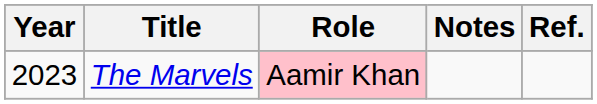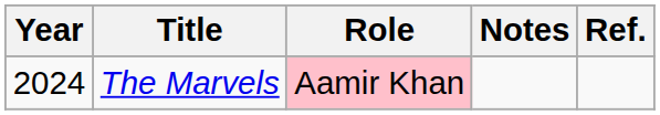 <table class="wikitable plainrowheaders">
 <tr>
 <th scope="col">Year</th>
 <th scope="col">Title</th>
 <th scope="col">Role</th>
 <th scope="col">Notes</th>
 <th>Ref.</th>
 </tr>
 <tr>
-<td>2023</td>
+<td>2024</td>
 <td><a href='#'><em>The Marvels</em></a></td>
 <td style="background: pink;">Aamir Khan</td>
 <td></td>
 <td></td>
 </tr>
 </table>
